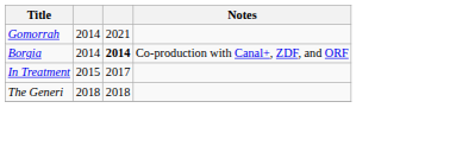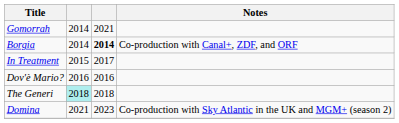 <table class="wikitable sortable">
 <tr>
 <th>Title</th>
 <th></th>
 <th></th>
 <th>Notes</th>
 </tr>
 <tr>
 <td><em><a href='#'>Gomorrah</a></em></td>
 <td>2014</td>
 <td>2021</td>
 <td></td>
 </tr>
 <tr>
 <td><em><a href='#'>Borgia</a></em> </td>
 <td>2014</td>
 <td><strong>2014</strong></td>
 <td>Co-production with <a href='#'>Canal+</a>, <a href='#'>ZDF</a>, and <a href='#'>ORF</a></td>
 </tr>
 <tr>
 <td><em><a href='#'>In Treatment</a></em> </td>
 <td>2015</td>
 <td>2017</td>
 <td></td>
 </tr>
 <tr>
+<td><em>Dov'è Mario?</em></td>
+<td>2016</td>
+<td>2016</td>
+<td></td>
+</tr>
+<tr>
 <td><em>The Generi</em></td>
-<td>2018</td>
+<td style="background: paleturquoise;">2018</td>
 <td>2018</td>
 <td></td>
 </tr>
 <tr>
+<td><em><a href='#'>Domina</a></em></td>
+<td>2021</td>
+<td>2023</td>
+<td>Co-production with <a href='#'>Sky Atlantic</a> in the UK and <a href='#'>MGM+</a> (season 2)</td>
+</tr>
+<tr>
 </tr>
 </table>
